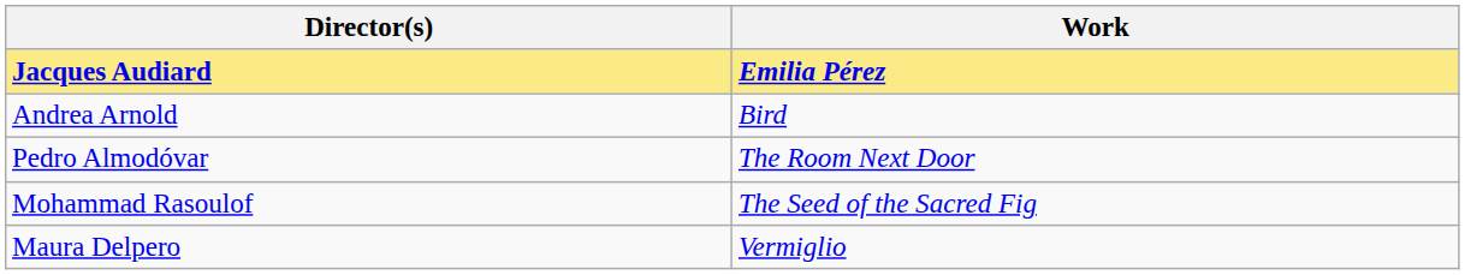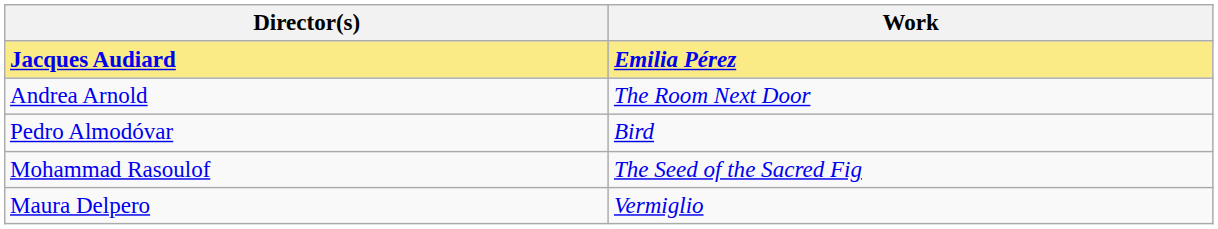 <table class="sortable wikitable" width="95%" cellpadding="5">
 <tr>
 <th width="50%">Director(s)</th>
 <th width="50%">Work</th>
 </tr>
 <tr>
 <td style="background:#FAEB86"> <strong><a href='#'>Jacques Audiard</a></strong></td>
 <td style="background:#FAEB86"><strong><em><a href='#'>Emilia Pérez</a></em></strong></td>
 </tr>
 <tr>
 <td> <a href='#'>Andrea Arnold</a></td>
-<td><em><a href='#'>Bird</a></em></td>
+<td><em><a href='#'>The Room Next Door</a></em></td>
 </tr>
 <tr>
 <td> <a href='#'>Pedro Almodóvar</a></td>
-<td><em><a href='#'>The Room Next Door</a></em></td>
+<td><em><a href='#'>Bird</a></em></td>
 </tr>
 <tr>
 <td> <a href='#'>Mohammad Rasoulof</a></td>
 <td><em><a href='#'>The Seed of the Sacred Fig</a></em></td>
 </tr>
 <tr>
 <td> <a href='#'>Maura Delpero</a></td>
 <td><em><a href='#'>Vermiglio</a></em></td>
 </tr>
 </table>
